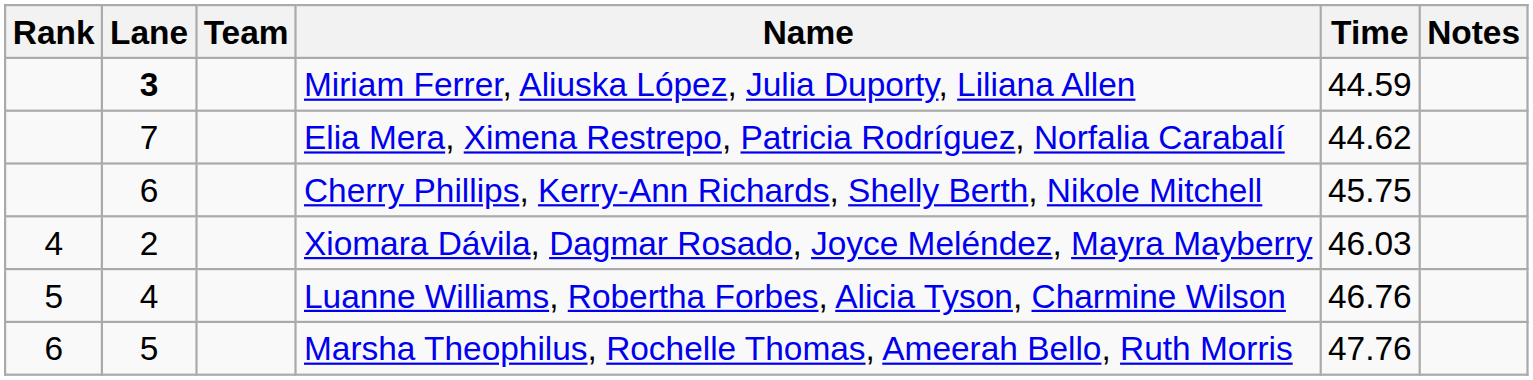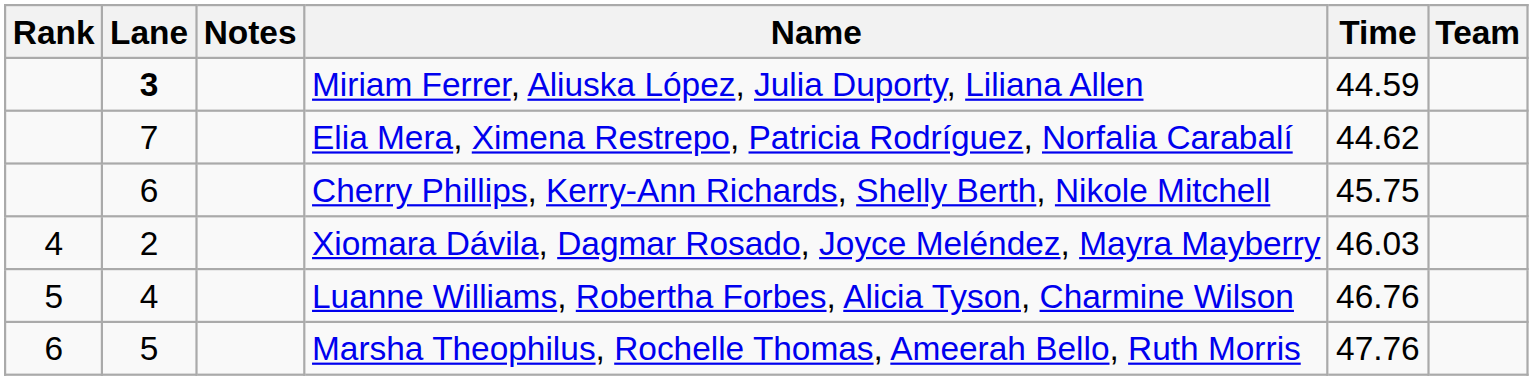 <table class="wikitable sortable" style="text-align:center;font-size:95%">
 <tr>
 <th>Rank</th>
 <th>Lane</th>
-<th>Team</th>
+<th>Notes</th>
 <th>Name</th>
 <th>Time</th>
-<th>Notes</th>
+<th>Team</th>
 </tr>
 <tr>
 <td></td>
 <td><strong>3</strong></td>
-<td align=left></td>
+<td></td>
 <td align=left><a href='#'>Miriam Ferrer</a>, <a href='#'>Aliuska López</a>, <a href='#'>Julia Duporty</a>, <a href='#'>Liliana Allen</a></td>
 <td>44.59</td>
-<td></td>
+<td align=left></td>
 </tr>
 <tr>
 <td></td>
 <td>7</td>
-<td align=left></td>
+<td></td>
 <td align=left><a href='#'>Elia Mera</a>, <a href='#'>Ximena Restrepo</a>, <a href='#'>Patricia Rodríguez</a>, <a href='#'>Norfalia Carabalí</a></td>
 <td>44.62</td>
-<td></td>
+<td align=left></td>
 </tr>
 <tr>
 <td></td>
 <td>6</td>
-<td align=left></td>
+<td></td>
 <td align=left><a href='#'>Cherry Phillips</a>, <a href='#'>Kerry-Ann Richards</a>, <a href='#'>Shelly Berth</a>, <a href='#'>Nikole Mitchell</a></td>
 <td>45.75</td>
-<td></td>
+<td align=left></td>
 </tr>
 <tr>
 <td>4</td>
 <td>2</td>
-<td align=left></td>
+<td></td>
 <td align=left><a href='#'>Xiomara Dávila</a>, <a href='#'>Dagmar Rosado</a>, <a href='#'>Joyce Meléndez</a>, <a href='#'>Mayra Mayberry</a></td>
 <td>46.03</td>
-<td></td>
+<td align=left></td>
 </tr>
 <tr>
 <td>5</td>
 <td>4</td>
-<td align=left></td>
+<td></td>
 <td align=left><a href='#'>Luanne Williams</a>, <a href='#'>Robertha Forbes</a>, <a href='#'>Alicia Tyson</a>, <a href='#'>Charmine Wilson</a></td>
 <td>46.76</td>
-<td></td>
+<td align=left></td>
 </tr>
 <tr>
 <td>6</td>
 <td>5</td>
-<td align=left></td>
+<td></td>
 <td align=left><a href='#'>Marsha Theophilus</a>, <a href='#'>Rochelle Thomas</a>, <a href='#'>Ameerah Bello</a>, <a href='#'>Ruth Morris</a></td>
 <td>47.76</td>
-<td></td>
+<td align=left></td>
 </tr>
 </table>
